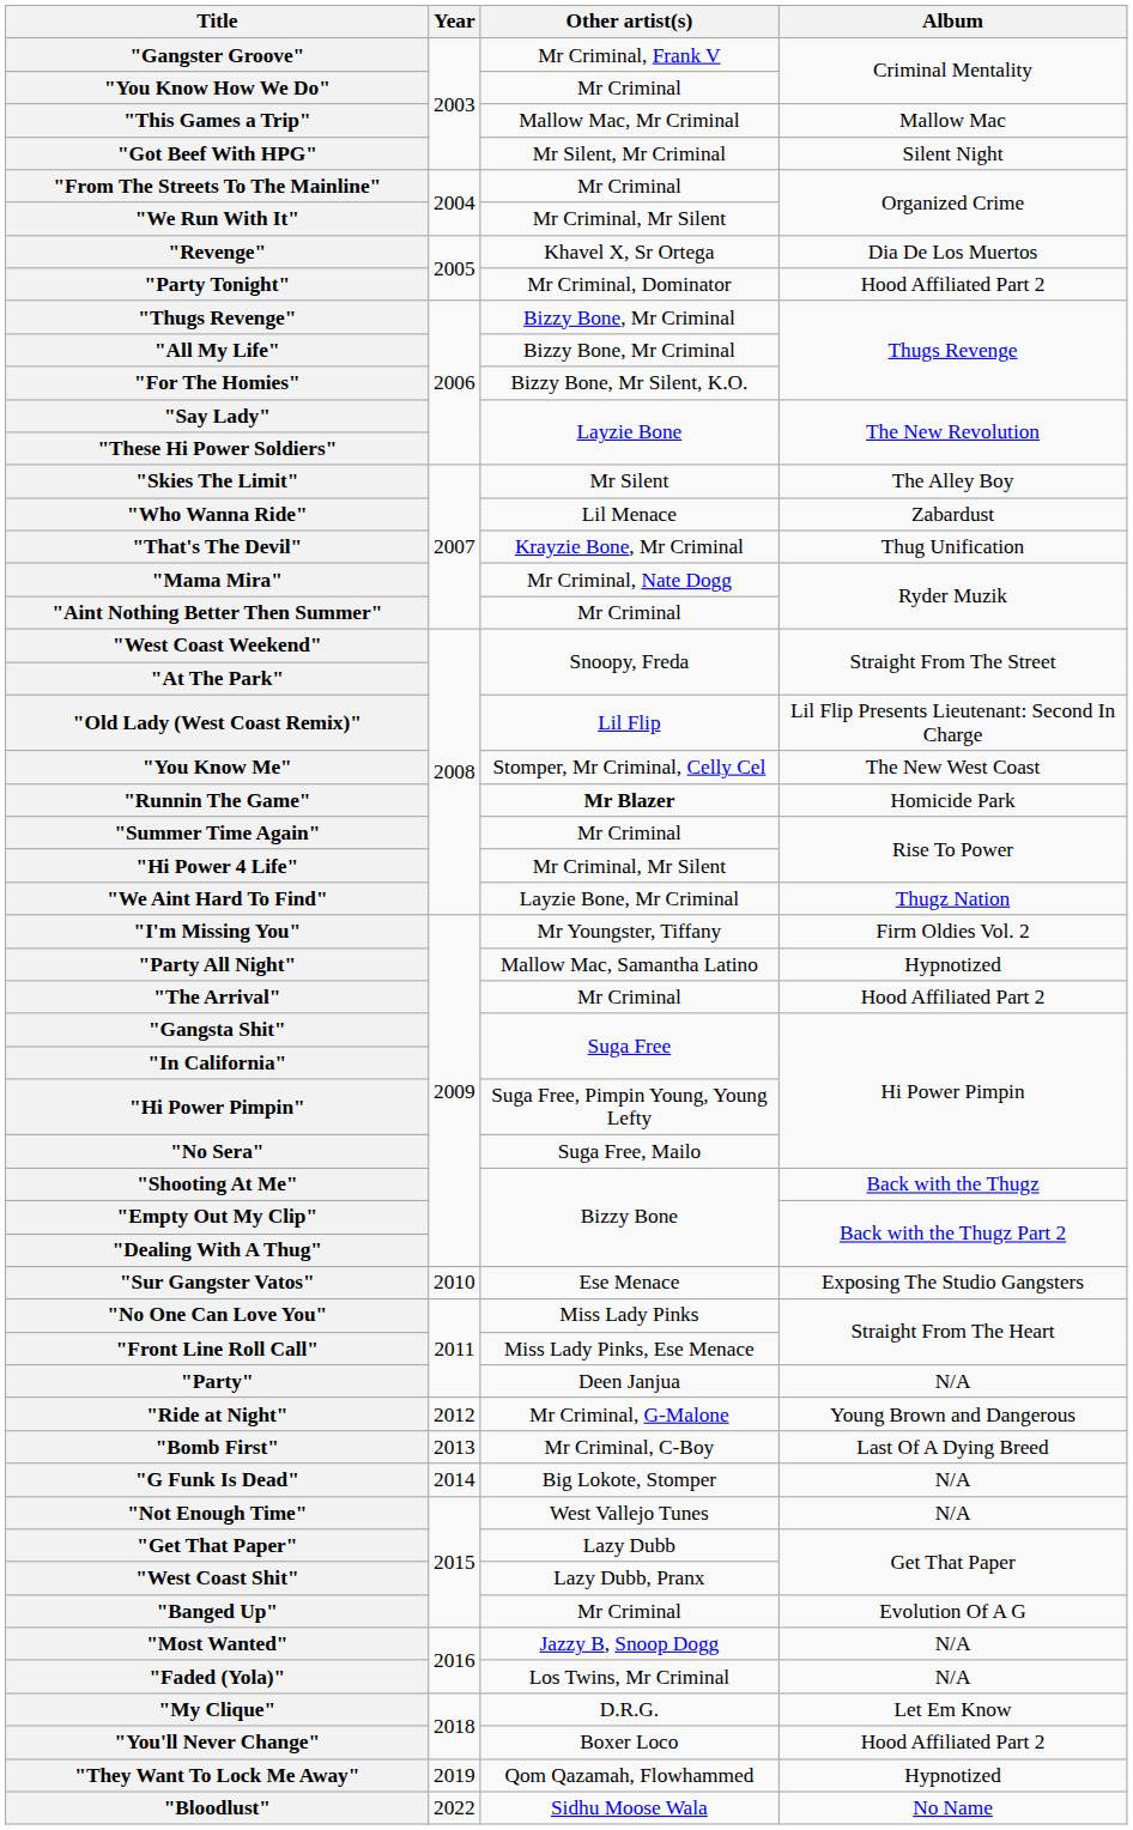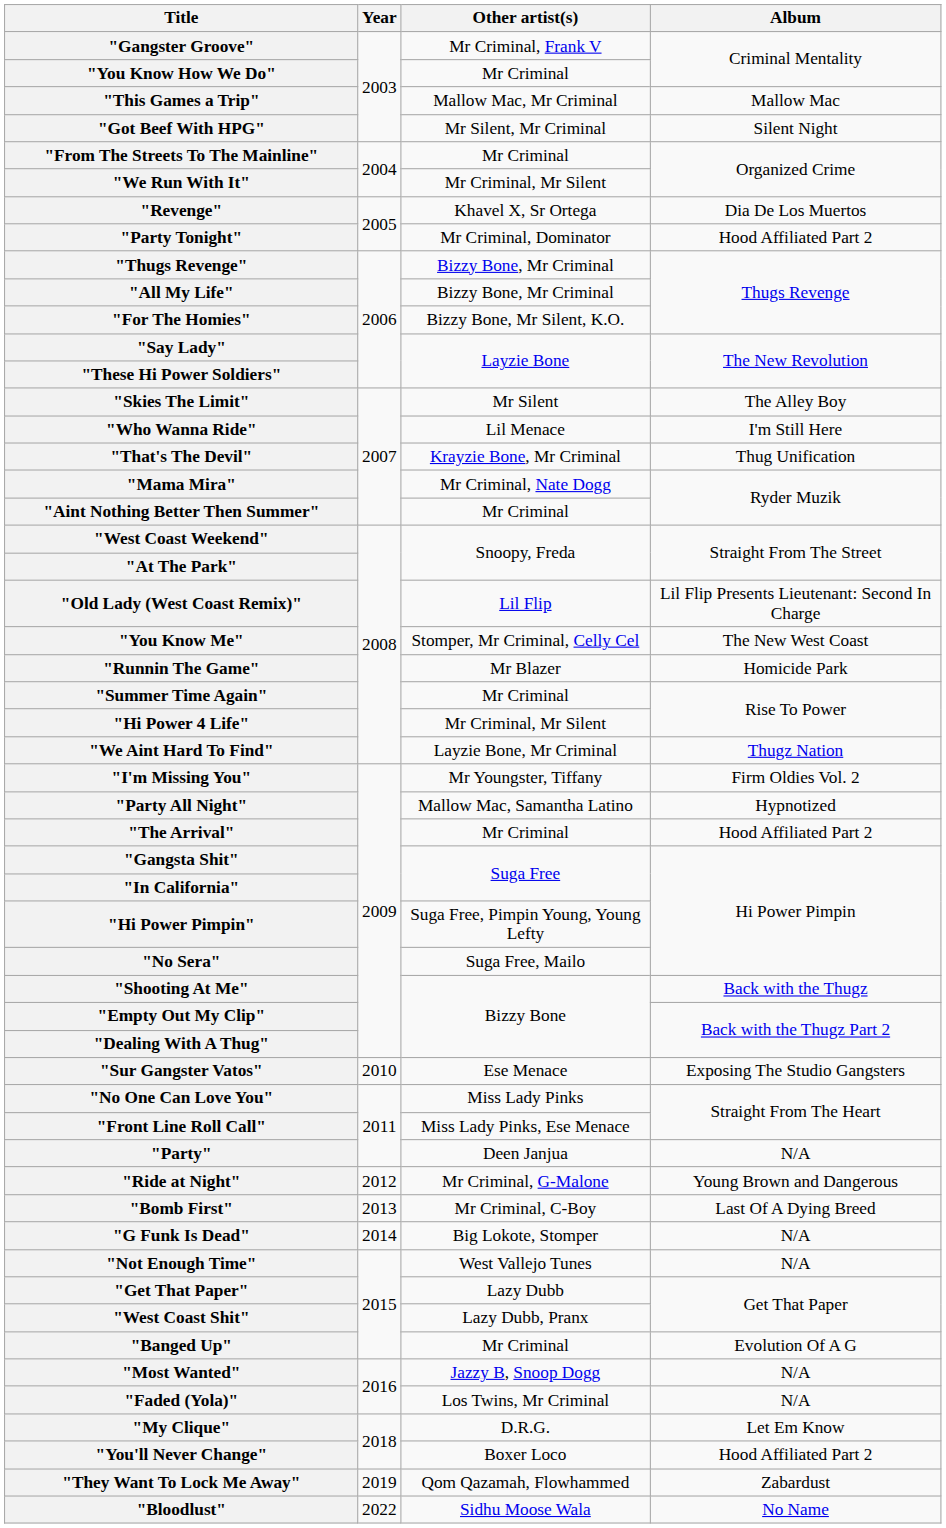 <table class="wikitable plainrowheaders" style="text-align:center;">
 <tr>
 <th scope="col" style="width:20em;">Title</th>
 <th scope="col">Year</th>
 <th scope="col">Other artist(s)</th>
 <th scope="col">Album</th>
 </tr>
 <tr>
 <th scope="row">"Gangster Groove"</th>
 <td rowspan="4">2003</td>
 <td>Mr Criminal, <a href='#'>Frank V</a></td>
 <td rowspan="2">Criminal Mentality</td>
 </tr>
 <tr>
 <th scope="row">"You Know How We Do"</th>
 <td>Mr Criminal</td>
 </tr>
 <tr>
 <th scope="row">"This Games a Trip"</th>
 <td>Mallow Mac, Mr Criminal</td>
 <td>Mallow Mac</td>
 </tr>
 <tr>
 <th scope="row">"Got Beef With HPG" </th>
 <td>Mr Silent, Mr Criminal</td>
 <td>Silent Night</td>
 </tr>
 <tr>
 <th scope="row">"From The Streets To The Mainline" </th>
 <td rowspan="2">2004</td>
 <td>Mr Criminal</td>
 <td rowspan="2">Organized Crime</td>
 </tr>
 <tr>
 <th scope="row">"We Run With It" </th>
 <td>Mr Criminal, Mr Silent</td>
 </tr>
 <tr>
 <th scope="row">"Revenge" </th>
 <td rowspan="2">2005</td>
 <td>Khavel X, Sr Ortega</td>
 <td>Dia De Los Muertos</td>
 </tr>
 <tr>
 <th scope="row">"Party Tonight" </th>
 <td>Mr Criminal, Dominator</td>
 <td>Hood Affiliated Part 2</td>
 </tr>
 <tr>
 <th scope="row">"Thugs Revenge" </th>
 <td rowspan="5">2006</td>
 <td><a href='#'>Bizzy Bone</a>, Mr Criminal</td>
 <td rowspan="3"><a href='#'>Thugs Revenge</a></td>
 </tr>
 <tr>
 <th scope="row">"All My Life" </th>
 <td>Bizzy Bone, Mr Criminal</td>
 </tr>
 <tr>
 <th scope="row">"For The Homies" </th>
 <td>Bizzy Bone, Mr Silent, K.O.</td>
 </tr>
 <tr>
 <th scope="row">"Say Lady" </th>
 <td rowspan="2"><a href='#'>Layzie Bone</a></td>
 <td rowspan="2"><a href='#'>The New Revolution</a></td>
 </tr>
 <tr>
 <th scope="row">"These Hi Power Soldiers" </th>
 </tr>
 <tr>
 <th scope="row">"Skies The Limit" </th>
 <td rowspan="5">2007</td>
 <td>Mr Silent</td>
 <td>The Alley Boy</td>
 </tr>
 <tr>
 <th scope="row">"Who Wanna Ride" </th>
 <td>Lil Menace</td>
-<td>Zabardust</td>
+<td>I'm Still Here</td>
 </tr>
 <tr>
 <th scope="row">"That's The Devil" </th>
 <td><a href='#'>Krayzie Bone</a>, Mr Criminal</td>
 <td>Thug Unification</td>
 </tr>
 <tr>
 <th scope="row">"Mama Mira" </th>
 <td>Mr Criminal, <a href='#'>Nate Dogg</a></td>
 <td rowspan="2">Ryder Muzik</td>
 </tr>
 <tr>
 <th scope="row">"Aint Nothing Better Then Summer" </th>
 <td>Mr Criminal</td>
 </tr>
 <tr>
 <th scope="row">"West Coast Weekend" </th>
 <td rowspan="8">2008</td>
 <td rowspan="2">Snoopy, Freda</td>
 <td rowspan="2">Straight From The Street</td>
 </tr>
 <tr>
 <th scope="row">"At The Park" </th>
 </tr>
 <tr>
 <th scope="row">"Old Lady (West Coast Remix)" </th>
 <td><a href='#'>Lil Flip</a></td>
 <td>Lil Flip Presents Lieutenant: Second In Charge</td>
 </tr>
 <tr>
 <th scope="row">"You Know Me" </th>
 <td>Stomper, Mr Criminal, <a href='#'>Celly Cel</a></td>
 <td>The New West Coast</td>
 </tr>
 <tr>
 <th scope="row">"Runnin The Game" </th>
-<td><strong>Mr Blazer</strong></td>
+<td>Mr Blazer</td>
 <td>Homicide Park</td>
 </tr>
 <tr>
 <th scope="row">"Summer Time Again" </th>
 <td>Mr Criminal</td>
 <td rowspan="2">Rise To Power</td>
 </tr>
 <tr>
 <th scope="row">"Hi Power 4 Life" </th>
 <td>Mr Criminal, Mr Silent</td>
 </tr>
 <tr>
 <th scope="row">"We Aint Hard To Find" </th>
 <td>Layzie Bone, Mr Criminal</td>
 <td><a href='#'>Thugz Nation</a></td>
 </tr>
 <tr>
 <th scope="row">"I'm Missing You" </th>
 <td rowspan="10">2009</td>
 <td>Mr Youngster, Tiffany</td>
 <td>Firm Oldies Vol. 2</td>
 </tr>
 <tr>
 <th scope="row">"Party All Night" </th>
 <td>Mallow Mac, Samantha Latino</td>
 <td>Hypnotized</td>
 </tr>
 <tr>
 <th scope="row">"The Arrival" </th>
 <td>Mr Criminal</td>
 <td>Hood Affiliated Part 2</td>
 </tr>
 <tr>
 <th scope="row">"Gangsta Shit" </th>
 <td rowspan="2"><a href='#'>Suga Free</a></td>
 <td rowspan="4">Hi Power Pimpin</td>
 </tr>
 <tr>
 <th scope="row">"In California"	</th>
 </tr>
 <tr>
 <th scope="row">"Hi Power Pimpin" </th>
 <td>Suga Free, Pimpin Young, Young Lefty</td>
 </tr>
 <tr>
 <th scope="row">"No Sera" </th>
 <td>Suga Free, Mailo</td>
 </tr>
 <tr>
 <th scope="row">"Shooting At Me" </th>
 <td rowspan="3">Bizzy Bone</td>
 <td><a href='#'>Back with the Thugz</a></td>
 </tr>
 <tr>
 <th scope="row">"Empty Out My Clip" </th>
 <td rowspan="2"><a href='#'>Back with the Thugz Part 2</a></td>
 </tr>
 <tr>
 <th scope="row">"Dealing With A Thug" </th>
 </tr>
 <tr>
 <th scope="row">"Sur Gangster Vatos" </th>
 <td>2010</td>
 <td>Ese Menace</td>
 <td>Exposing The Studio Gangsters</td>
 </tr>
 <tr>
 <th scope="row">"No One Can Love You" </th>
 <td rowspan="3">2011</td>
 <td>Miss Lady Pinks</td>
 <td rowspan="2">Straight From The Heart</td>
 </tr>
 <tr>
 <th scope="row">"Front Line Roll Call" </th>
 <td>Miss Lady Pinks, Ese Menace</td>
 </tr>
 <tr>
 <th scope="row">"Party" </th>
 <td>Deen Janjua</td>
 <td>N/A</td>
 </tr>
 <tr>
 <th scope="row">"Ride at Night" </th>
 <td>2012</td>
 <td>Mr Criminal, <a href='#'>G-Malone</a></td>
 <td>Young Brown and Dangerous</td>
 </tr>
 <tr>
 <th scope="row">"Bomb First" </th>
 <td>2013</td>
 <td>Mr Criminal, C-Boy</td>
 <td>Last Of A Dying Breed</td>
 </tr>
 <tr>
 <th scope="row">"G Funk Is Dead" </th>
 <td>2014</td>
 <td>Big Lokote, Stomper</td>
 <td>N/A</td>
 </tr>
 <tr>
 <th scope="row">"Not Enough Time" </th>
 <td rowspan="4">2015</td>
 <td>West Vallejo Tunes</td>
 <td>N/A</td>
 </tr>
 <tr>
 <th scope="row">"Get That Paper"	</th>
 <td>Lazy Dubb</td>
 <td rowspan="2">Get That Paper</td>
 </tr>
 <tr>
 <th scope="row">"West Coast Shit" </th>
 <td>Lazy Dubb, Pranx</td>
 </tr>
 <tr>
 <th scope="row">"Banged Up" </th>
 <td>Mr Criminal</td>
 <td>Evolution Of A G</td>
 </tr>
 <tr>
 <th scope="row">"Most Wanted" </th>
 <td rowspan="2">2016</td>
 <td><a href='#'>Jazzy B</a>, <a href='#'>Snoop Dogg</a></td>
 <td>N/A</td>
 </tr>
 <tr>
 <th scope="row">"Faded (Yola)" </th>
 <td>Los Twins, Mr Criminal</td>
 <td>N/A</td>
 </tr>
 <tr>
 <th scope="row">"My Clique" </th>
 <td rowspan="2">2018</td>
 <td>D.R.G.</td>
 <td>Let Em Know</td>
 </tr>
 <tr>
 <th scope="row">"You'll Never Change" </th>
 <td>Boxer Loco</td>
 <td>Hood Affiliated Part 2</td>
 </tr>
 <tr>
 <th scope="row">"They Want To Lock Me Away" </th>
 <td>2019</td>
 <td>Qom Qazamah, Flowhammed</td>
-<td>Hypnotized</td>
+<td>Zabardust</td>
 </tr>
 <tr>
 <th scope="row">"Bloodlust"</th>
 <td>2022</td>
 <td><a href='#'>Sidhu Moose Wala</a></td>
 <td><a href='#'>No Name</a></td>
 </tr>
 </table>
